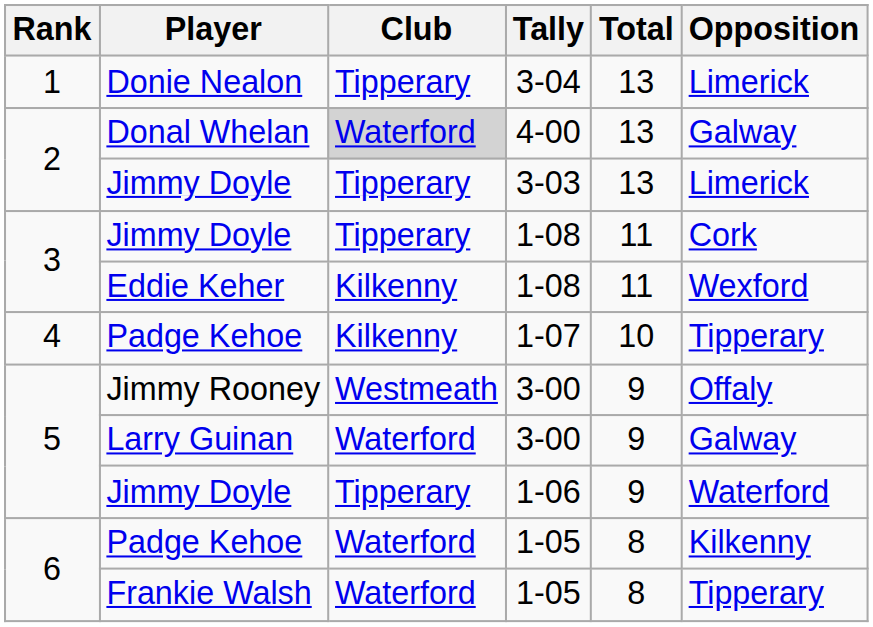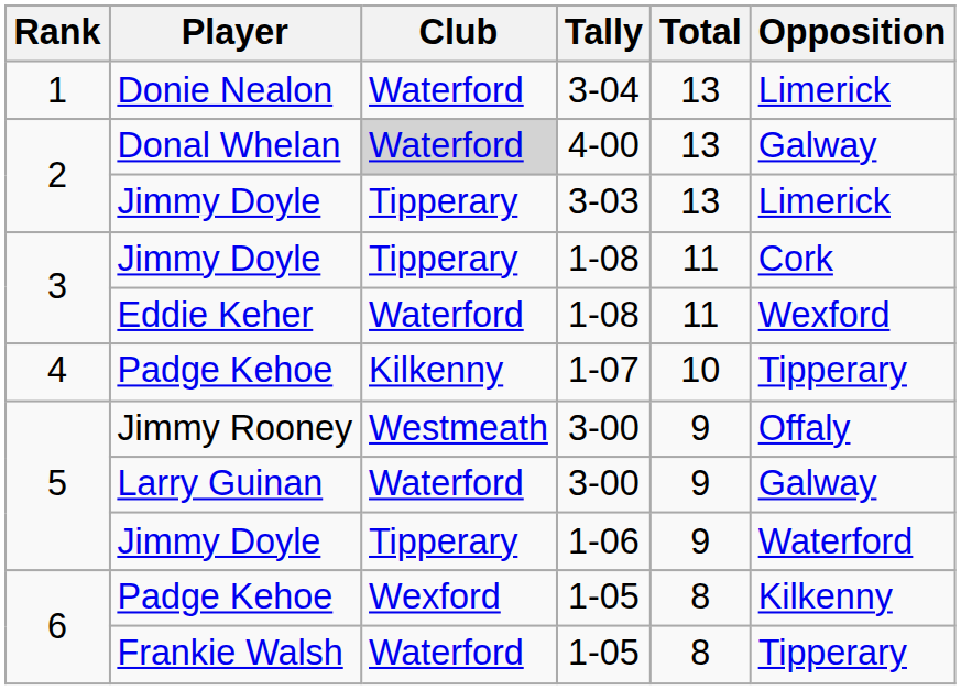 <table class="wikitable">
 <tr>
 <th>Rank</th>
 <th>Player</th>
 <th>Club</th>
 <th>Tally</th>
 <th>Total</th>
 <th>Opposition</th>
 </tr>
 <tr>
 <td rowspan="1" style="text-align:center;">1</td>
 <td><a href='#'>Donie Nealon</a></td>
-<td><a href='#'>Tipperary</a></td>
+<td><a href='#'>Waterford</a></td>
 <td align=center>3-04</td>
 <td align=center>13</td>
 <td><a href='#'>Limerick</a></td>
 </tr>
 <tr>
 <td rowspan="2" style="text-align:center;">2</td>
 <td><a href='#'>Donal Whelan</a></td>
 <td style="background: lightgrey;"><a href='#'>Waterford</a></td>
 <td align=center>4-00</td>
 <td align=center>13</td>
 <td><a href='#'>Galway</a></td>
 </tr>
 <tr>
 <td><a href='#'>Jimmy Doyle</a></td>
 <td><a href='#'>Tipperary</a></td>
 <td align=center>3-03</td>
 <td align=center>13</td>
 <td><a href='#'>Limerick</a></td>
 </tr>
 <tr>
 <td rowspan="2" style="text-align:center;">3</td>
 <td><a href='#'>Jimmy Doyle</a></td>
 <td><a href='#'>Tipperary</a></td>
 <td align=center>1-08</td>
 <td align=center>11</td>
 <td><a href='#'>Cork</a></td>
 </tr>
 <tr>
 <td><a href='#'>Eddie Keher</a></td>
-<td><a href='#'>Kilkenny</a></td>
+<td><a href='#'>Waterford</a></td>
 <td align=center>1-08</td>
 <td align=center>11</td>
 <td><a href='#'>Wexford</a></td>
 </tr>
 <tr>
 <td rowspan="1" style="text-align:center;">4</td>
 <td><a href='#'>Padge Kehoe</a></td>
 <td><a href='#'>Kilkenny</a></td>
 <td align=center>1-07</td>
 <td align=center>10</td>
 <td><a href='#'>Tipperary</a></td>
 </tr>
 <tr>
 <td rowspan="3" style="text-align:center;">5</td>
 <td>Jimmy Rooney</td>
 <td><a href='#'>Westmeath</a></td>
 <td align=center>3-00</td>
 <td align=center>9</td>
 <td><a href='#'>Offaly</a></td>
 </tr>
 <tr>
 <td><a href='#'>Larry Guinan</a></td>
 <td><a href='#'>Waterford</a></td>
 <td align=center>3-00</td>
 <td align=center>9</td>
 <td><a href='#'>Galway</a></td>
 </tr>
 <tr>
 <td><a href='#'>Jimmy Doyle</a></td>
 <td><a href='#'>Tipperary</a></td>
 <td align=center>1-06</td>
 <td align=center>9</td>
 <td><a href='#'>Waterford</a></td>
 </tr>
 <tr>
 <td rowspan="2" style="text-align:center;">6</td>
 <td><a href='#'>Padge Kehoe</a></td>
-<td><a href='#'>Waterford</a></td>
+<td><a href='#'>Wexford</a></td>
 <td align=center>1-05</td>
 <td align=center>8</td>
 <td><a href='#'>Kilkenny</a></td>
 </tr>
 <tr>
 <td><a href='#'>Frankie Walsh</a></td>
 <td><a href='#'>Waterford</a></td>
 <td align=center>1-05</td>
 <td align=center>8</td>
 <td><a href='#'>Tipperary</a></td>
 </tr>
 </table>
